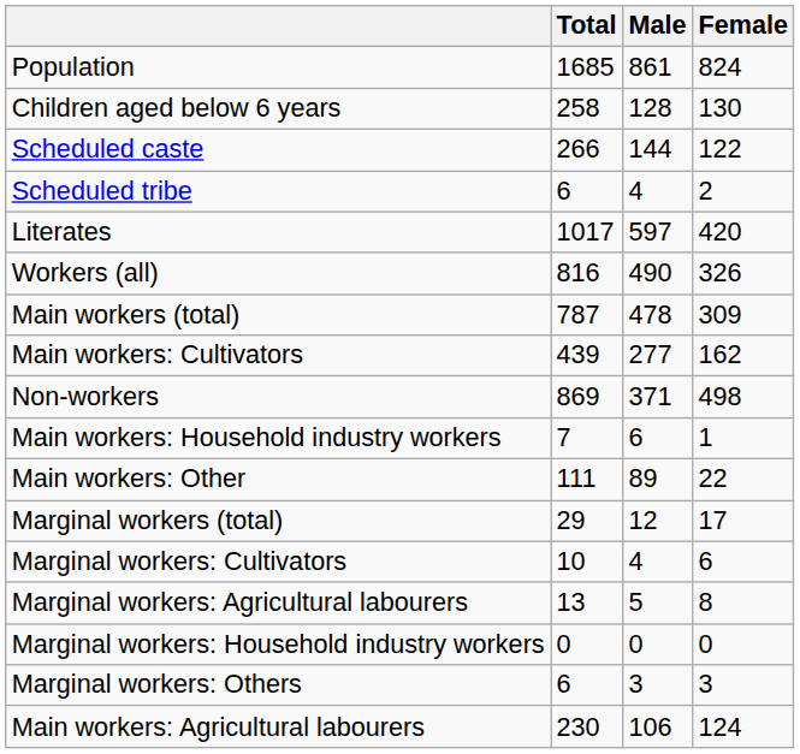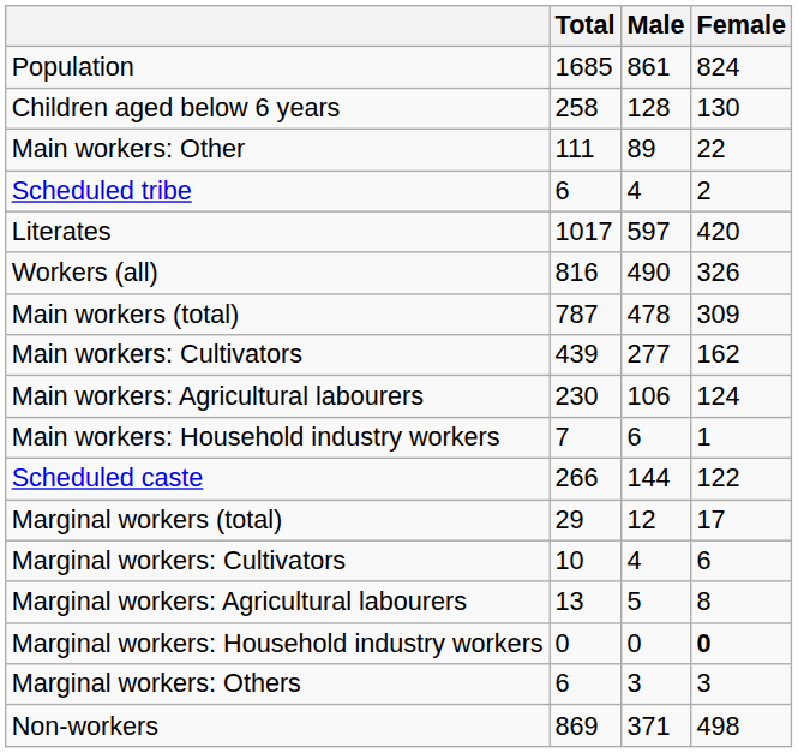 <table class="wikitable sortable">
 <tr>
 <th></th>
 <th>Total</th>
 <th>Male</th>
 <th>Female</th>
 </tr>
 <tr>
 <td>Population</td>
 <td>1685</td>
 <td>861</td>
 <td>824</td>
 </tr>
 <tr>
 <td>Children aged below 6 years</td>
 <td>258</td>
 <td>128</td>
 <td>130</td>
 </tr>
 <tr>
-<td><a href='#'>Scheduled caste</a></td>
-<td>266</td>
-<td>144</td>
-<td>122</td>
+<td>Main workers: Other</td>
+<td>111</td>
+<td>89</td>
+<td>22</td>
 </tr>
 <tr>
 <td><a href='#'>Scheduled tribe</a></td>
 <td>6</td>
 <td>4</td>
 <td>2</td>
 </tr>
 <tr>
 <td>Literates</td>
 <td>1017</td>
 <td>597</td>
 <td>420</td>
 </tr>
 <tr>
 <td>Workers (all)</td>
 <td>816</td>
 <td>490</td>
 <td>326</td>
 </tr>
 <tr>
 <td>Main workers (total)</td>
 <td>787</td>
 <td>478</td>
 <td>309</td>
 </tr>
 <tr>
 <td>Main workers: Cultivators</td>
 <td>439</td>
 <td>277</td>
 <td>162</td>
 </tr>
 <tr>
-<td>Non-workers</td>
-<td>869</td>
-<td>371</td>
-<td>498</td>
+<td>Main workers: Agricultural labourers</td>
+<td>230</td>
+<td>106</td>
+<td>124</td>
 </tr>
 <tr>
 <td>Main workers: Household industry workers</td>
 <td>7</td>
 <td>6</td>
 <td>1</td>
 </tr>
 <tr>
-<td>Main workers: Other</td>
-<td>111</td>
-<td>89</td>
-<td>22</td>
+<td><a href='#'>Scheduled caste</a></td>
+<td>266</td>
+<td>144</td>
+<td>122</td>
 </tr>
 <tr>
 <td>Marginal workers (total)</td>
 <td>29</td>
 <td>12</td>
 <td>17</td>
 </tr>
 <tr>
 <td>Marginal workers: Cultivators</td>
 <td>10</td>
 <td>4</td>
 <td>6</td>
 </tr>
 <tr>
 <td>Marginal workers: Agricultural labourers</td>
 <td>13</td>
 <td>5</td>
 <td>8</td>
 </tr>
 <tr>
 <td>Marginal workers: Household industry workers</td>
 <td>0</td>
 <td>0</td>
-<td>0</td>
+<td><strong>0</strong></td>
 </tr>
 <tr>
 <td>Marginal workers: Others</td>
 <td>6</td>
 <td>3</td>
 <td>3</td>
 </tr>
 <tr>
-<td>Main workers: Agricultural labourers</td>
-<td>230</td>
-<td>106</td>
-<td>124</td>
+<td>Non-workers</td>
+<td>869</td>
+<td>371</td>
+<td>498</td>
 </tr>
 </table>
